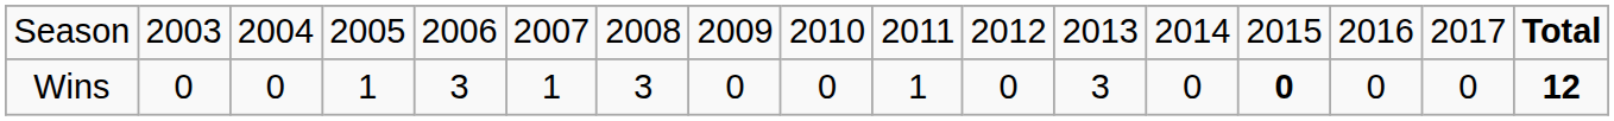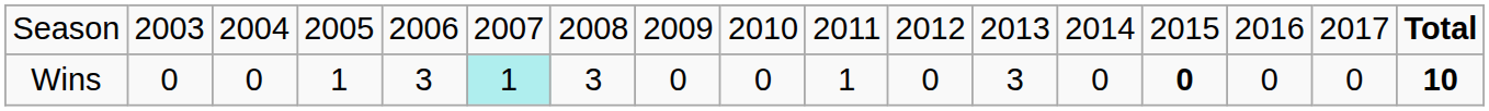 <table class="wikitable sortable">
 <tr>
 <td>Season</td>
 <td>2003</td>
 <td>2004</td>
 <td>2005</td>
 <td>2006</td>
 <td>2007</td>
 <td>2008</td>
 <td>2009</td>
 <td>2010</td>
 <td>2011</td>
 <td>2012</td>
 <td>2013</td>
 <td>2014</td>
 <td>2015</td>
 <td>2016</td>
 <td>2017</td>
 <td><strong>Total</strong></td>
 </tr>
 <tr align=center>
 <td>Wins</td>
 <td>0</td>
 <td>0</td>
 <td>1</td>
 <td>3</td>
-<td>1</td>
+<td style="background: paleturquoise;">1</td>
 <td>3</td>
 <td>0</td>
 <td>0</td>
 <td>1</td>
 <td>0</td>
 <td>3</td>
 <td>0</td>
 <td><strong>0</strong></td>
 <td>0</td>
 <td>0</td>
-<td><strong>12</strong></td>
+<td><strong>10</strong></td>
 </tr>
 </table>
